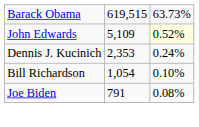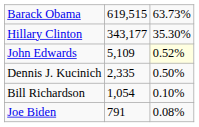 <table class="wikitable" style="float:left;">
 <tr>
 <td><a href='#'>Barack Obama</a></td>
 <td>619,515</td>
 <td>63.73%</td>
+</tr>
+<tr>
+<td><a href='#'>Hillary Clinton</a></td>
+<td>343,177</td>
+<td>35.30%</td>
 </tr>
 <tr>
 <td><a href='#'>John Edwards</a></td>
 <td>5,109</td>
 <td style="background: lightyellow;">0.52%</td>
 </tr>
 <tr>
 <td>Dennis J. Kucinich</td>
-<td>2,353</td>
-<td>0.24%</td>
+<td>2,335</td>
+<td>0.50%</td>
 </tr>
 <tr>
 <td>Bill Richardson</td>
 <td>1,054</td>
 <td>0.10%</td>
 </tr>
 <tr>
 <td><a href='#'>Joe Biden</a></td>
 <td>791</td>
 <td>0.08%</td>
 </tr>
 </table>
